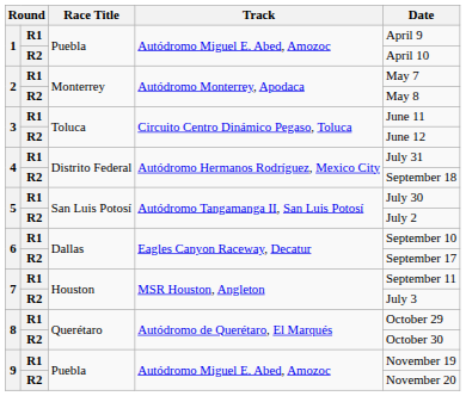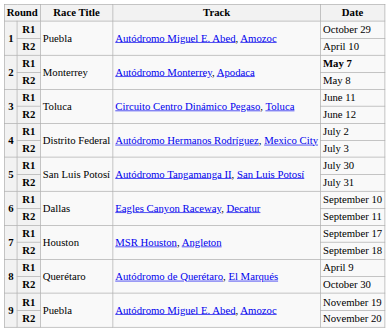 <table class="wikitable">
 <tr>
 <th colspan=2>Round</th>
 <th>Race Title</th>
 <th>Track</th>
 <th>Date</th>
 </tr>
 <tr>
 <th rowspan=2>1</th>
 <th>R1</th>
 <td rowspan=2>Puebla</td>
 <td rowspan=2> <a href='#'>Autódromo Miguel E. Abed</a>, <a href='#'>Amozoc</a></td>
-<td>April 9</td>
+<td>October 29</td>
 </tr>
 <tr>
 <th>R2</th>
 <td>April 10</td>
 </tr>
 <tr>
 <th rowspan=2>2</th>
 <th>R1</th>
 <td rowspan=2>Monterrey</td>
 <td rowspan=2> <a href='#'>Autódromo Monterrey</a>, <a href='#'>Apodaca</a></td>
-<td>May 7</td>
+<td><strong>May 7</strong></td>
 </tr>
 <tr>
 <th>R2</th>
 <td>May 8</td>
 </tr>
 <tr>
 <th rowspan=2>3</th>
 <th>R1</th>
 <td rowspan=2>Toluca</td>
 <td rowspan=2> <a href='#'>Circuito Centro Dinámico Pegaso</a>, <a href='#'>Toluca</a></td>
 <td>June 11</td>
 </tr>
 <tr>
 <th>R2</th>
 <td>June 12</td>
 </tr>
 <tr>
 <th rowspan=2>4</th>
 <th>R1</th>
 <td rowspan=2>Distrito Federal</td>
 <td rowspan=2> <a href='#'>Autódromo Hermanos Rodríguez</a>, <a href='#'>Mexico City</a></td>
-<td>July 31</td>
+<td>July 2</td>
 </tr>
 <tr>
 <th>R2</th>
-<td>September 18</td>
+<td>July 3</td>
 </tr>
 <tr>
 <th rowspan=2>5</th>
 <th>R1</th>
 <td rowspan=2>San Luis Potosí</td>
 <td rowspan=2> <a href='#'>Autódromo Tangamanga II</a>, <a href='#'>San Luis Potosí</a></td>
 <td>July 30</td>
 </tr>
 <tr>
 <th>R2</th>
-<td>July 2</td>
+<td>July 31</td>
 </tr>
 <tr>
 <th rowspan=2>6</th>
 <th>R1</th>
 <td rowspan=2>Dallas</td>
 <td rowspan=2> <a href='#'>Eagles Canyon Raceway</a>, <a href='#'>Decatur</a></td>
 <td>September 10</td>
 </tr>
 <tr>
 <th>R2</th>
-<td>September 17</td>
+<td>September 11</td>
 </tr>
 <tr>
 <th rowspan=2>7</th>
 <th>R1</th>
 <td rowspan=2>Houston</td>
 <td rowspan=2> <a href='#'>MSR Houston</a>, <a href='#'>Angleton</a></td>
-<td>September 11</td>
+<td>September 17</td>
 </tr>
 <tr>
 <th>R2</th>
-<td>July 3</td>
+<td>September 18</td>
 </tr>
 <tr>
 <th rowspan=2>8</th>
 <th>R1</th>
 <td rowspan=2>Querétaro</td>
 <td rowspan=2> <a href='#'>Autódromo de Querétaro</a>, <a href='#'>El Marqués</a></td>
-<td>October 29</td>
+<td>April 9</td>
 </tr>
 <tr>
 <th>R2</th>
 <td>October 30</td>
 </tr>
 <tr>
 <th rowspan=2>9</th>
 <th>R1</th>
 <td rowspan=2>Puebla</td>
 <td rowspan=2> <a href='#'>Autódromo Miguel E. Abed</a>, <a href='#'>Amozoc</a></td>
 <td>November 19</td>
 </tr>
 <tr>
 <th>R2</th>
 <td>November 20</td>
 </tr>
 </table>
